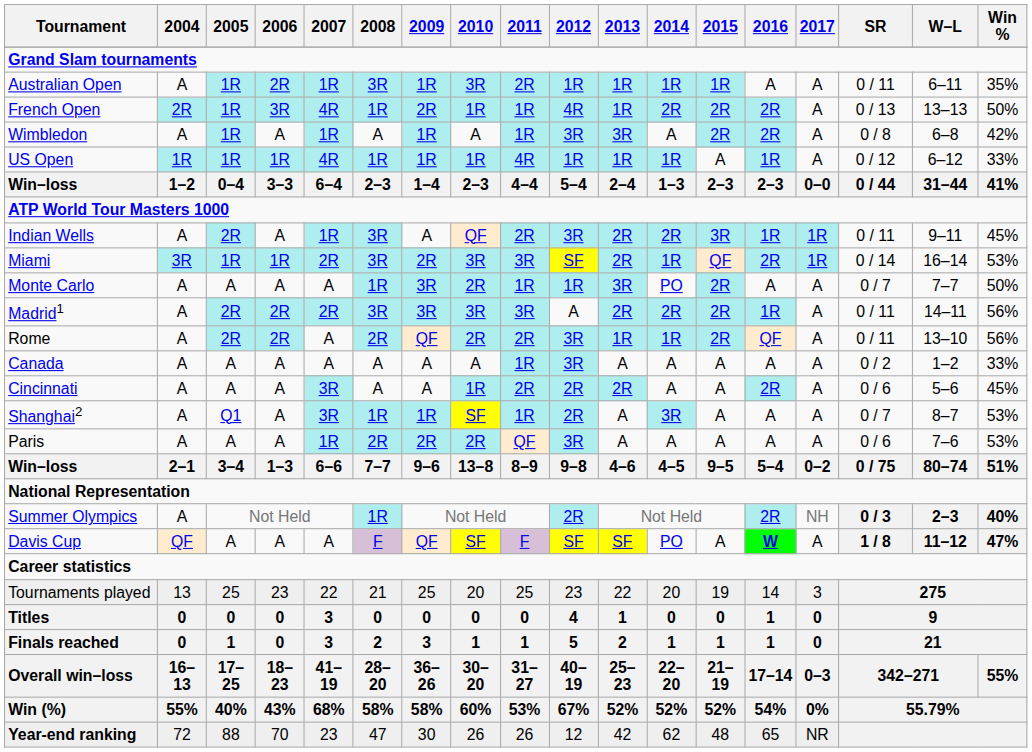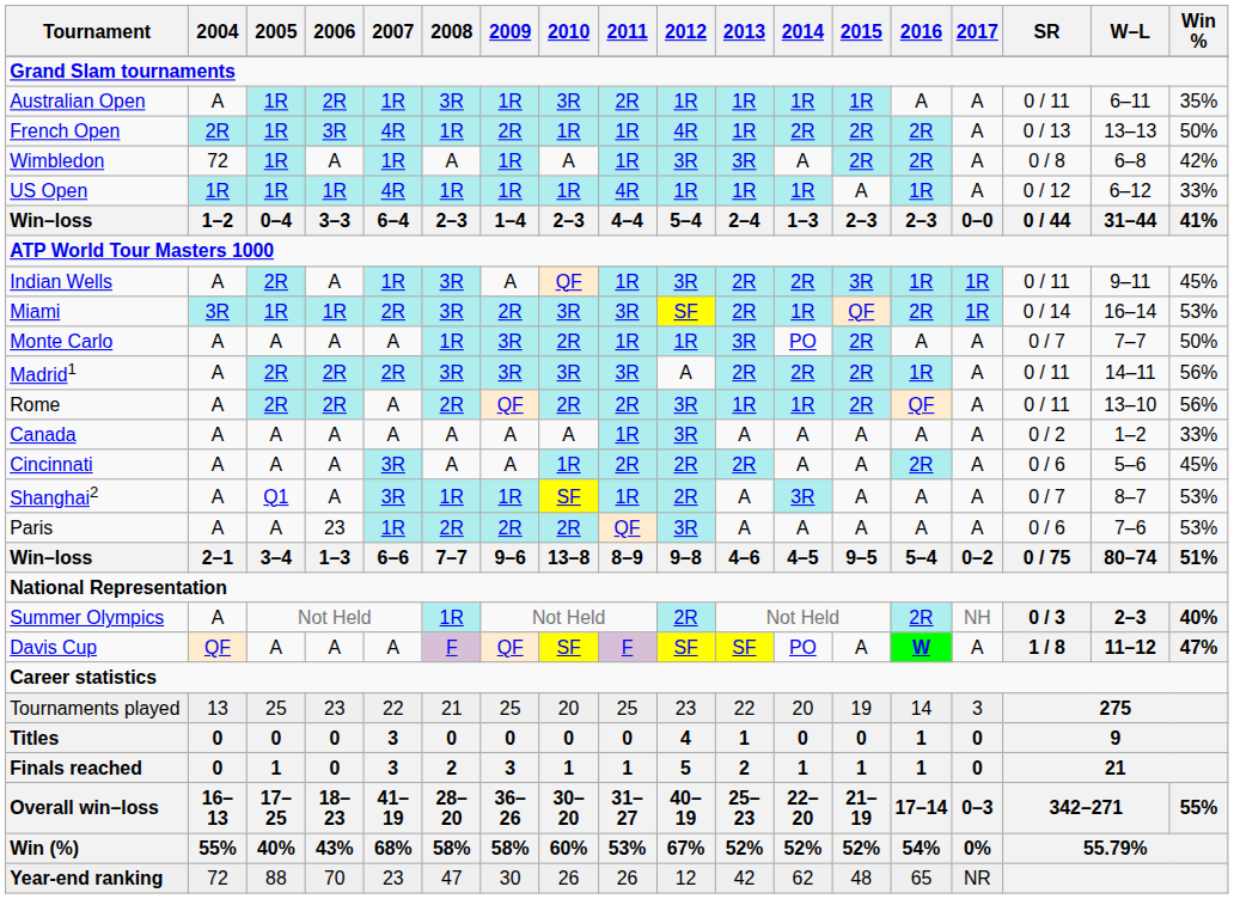 <table class=wikitable style=text-align:center;font-size:95%>
 <tr>
 <th width=140>Tournament</th>
 <th width=40>2004</th>
 <th width=40>2005</th>
 <th width=40>2006</th>
 <th width=40>2007</th>
 <th width=40>2008</th>
 <th width=40><a href='#'>2009</a></th>
 <th width=40><a href='#'>2010</a></th>
 <th width=40><a href='#'>2011</a></th>
 <th width=40><a href='#'>2012</a></th>
 <th width=40><a href='#'>2013</a></th>
 <th width=40><a href='#'>2014</a></th>
 <th width=40><a href='#'>2015</a></th>
 <th><a href='#'>2016</a></th>
 <th><a href='#'>2017</a></th>
 <th width=64>SR</th>
 <th width=56>W–L</th>
 <th width=40>Win %</th>
 </tr>
 <tr>
 </tr>
 <tr>
 <td colspan=22 align=left><strong><a href='#'>Grand Slam tournaments</a></strong></td>
 </tr>
 <tr>
 <td align=left><a href='#'>Australian Open</a></td>
 <td>A</td>
 <td bgcolor=afeeee><a href='#'>1R</a></td>
 <td bgcolor=afeeee><a href='#'>2R</a></td>
 <td bgcolor=afeeee><a href='#'>1R</a></td>
 <td bgcolor=afeeee><a href='#'>3R</a></td>
 <td bgcolor=afeeee><a href='#'>1R</a></td>
 <td bgcolor=afeeee><a href='#'>3R</a></td>
 <td bgcolor=afeeee><a href='#'>2R</a></td>
 <td bgcolor=afeeee><a href='#'>1R</a></td>
 <td bgcolor=afeeee><a href='#'>1R</a></td>
 <td bgcolor=afeeee><a href='#'>1R</a></td>
 <td bgcolor=afeeee><a href='#'>1R</a></td>
 <td>A</td>
 <td>A</td>
 <td>0 / 11</td>
 <td>6–11</td>
 <td>35%</td>
 </tr>
 <tr>
 <td align=left><a href='#'>French Open</a></td>
 <td bgcolor=afeeee><a href='#'>2R</a></td>
 <td bgcolor=afeeee><a href='#'>1R</a></td>
 <td bgcolor=afeeee><a href='#'>3R</a></td>
 <td bgcolor=afeeee><a href='#'>4R</a></td>
 <td bgcolor=afeeee><a href='#'>1R</a></td>
 <td bgcolor=afeeee><a href='#'>2R</a></td>
 <td bgcolor=afeeee><a href='#'>1R</a></td>
 <td bgcolor=afeeee><a href='#'>1R</a></td>
 <td bgcolor=afeeee><a href='#'>4R</a></td>
 <td bgcolor=afeeee><a href='#'>1R</a></td>
 <td bgcolor=afeeee><a href='#'>2R</a></td>
 <td bgcolor=afeeee><a href='#'>2R</a></td>
 <td bgcolor=afeeee><a href='#'>2R</a></td>
 <td>A</td>
 <td>0 / 13</td>
 <td>13–13</td>
 <td>50%</td>
 </tr>
 <tr>
 <td align=left><a href='#'>Wimbledon</a></td>
-<td>A</td>
+<td>72</td>
 <td bgcolor=afeeee><a href='#'>1R</a></td>
 <td>A</td>
 <td bgcolor=afeeee><a href='#'>1R</a></td>
 <td>A</td>
 <td bgcolor=afeeee><a href='#'>1R</a></td>
 <td>A</td>
 <td bgcolor=afeeee><a href='#'>1R</a></td>
 <td bgcolor=afeeee><a href='#'>3R</a></td>
 <td bgcolor=afeeee><a href='#'>3R</a></td>
 <td>A</td>
 <td bgcolor=afeeee><a href='#'>2R</a></td>
 <td bgcolor=afeeee><a href='#'>2R</a></td>
 <td>A</td>
 <td>0 / 8</td>
 <td>6–8</td>
 <td>42%</td>
 </tr>
 <tr>
 <td align=left><a href='#'>US Open</a></td>
 <td bgcolor=afeeee><a href='#'>1R</a></td>
 <td bgcolor=afeeee><a href='#'>1R</a></td>
 <td bgcolor=afeeee><a href='#'>1R</a></td>
 <td bgcolor=afeeee><a href='#'>4R</a></td>
 <td bgcolor=afeeee><a href='#'>1R</a></td>
 <td bgcolor=afeeee><a href='#'>1R</a></td>
 <td bgcolor=afeeee><a href='#'>1R</a></td>
 <td bgcolor=afeeee><a href='#'>4R</a></td>
 <td bgcolor=afeeee><a href='#'>1R</a></td>
 <td bgcolor=afeeee><a href='#'>1R</a></td>
 <td bgcolor=afeeee><a href='#'>1R</a></td>
 <td>A</td>
 <td bgcolor=afeeee><a href='#'>1R</a></td>
 <td>A</td>
 <td>0 / 12</td>
 <td>6–12</td>
 <td>33%</td>
 </tr>
 <tr>
 <th style=text-align:left>Win–loss</th>
 <th>1–2</th>
 <th>0–4</th>
 <th>3–3</th>
 <th>6–4</th>
 <th>2–3</th>
 <th>1–4</th>
 <th>2–3</th>
 <th>4–4</th>
 <th>5–4</th>
 <th>2–4</th>
 <th>1–3</th>
 <th>2–3</th>
 <th>2–3</th>
 <th>0–0</th>
 <th>0 / 44</th>
 <th>31–44</th>
 <th>41%</th>
 </tr>
 <tr>
 <td colspan=22 align=left><strong><a href='#'>ATP World Tour Masters 1000</a></strong></td>
 </tr>
 <tr>
 <td align=left><a href='#'>Indian Wells</a></td>
 <td>A</td>
 <td bgcolor=afeeee><a href='#'>2R</a></td>
 <td>A</td>
 <td bgcolor=afeeee><a href='#'>1R</a></td>
 <td bgcolor=afeeee><a href='#'>3R</a></td>
 <td>A</td>
 <td bgcolor=ffebcd><a href='#'>QF</a></td>
-<td bgcolor=afeeee><a href='#'>2R</a></td>
+<td bgcolor=afeeee><a href='#'>1R</a></td>
 <td bgcolor=afeeee><a href='#'>3R</a></td>
 <td bgcolor=afeeee><a href='#'>2R</a></td>
 <td bgcolor=afeeee><a href='#'>2R</a></td>
 <td bgcolor=afeeee><a href='#'>3R</a></td>
 <td bgcolor=afeeee><a href='#'>1R</a></td>
 <td bgcolor=afeeee><a href='#'>1R</a></td>
 <td>0 / 11</td>
 <td>9–11</td>
 <td>45%</td>
 </tr>
 <tr>
 <td align=left><a href='#'>Miami</a></td>
 <td bgcolor=afeeee><a href='#'>3R</a></td>
 <td bgcolor=afeeee><a href='#'>1R</a></td>
 <td bgcolor=afeeee><a href='#'>1R</a></td>
 <td bgcolor=afeeee><a href='#'>2R</a></td>
 <td bgcolor=afeeee><a href='#'>3R</a></td>
 <td bgcolor=afeeee><a href='#'>2R</a></td>
 <td bgcolor=afeeee><a href='#'>3R</a></td>
 <td bgcolor=afeeee><a href='#'>3R</a></td>
 <td bgcolor=yellow><a href='#'>SF</a></td>
 <td bgcolor=afeeee><a href='#'>2R</a></td>
 <td bgcolor=afeeee><a href='#'>1R</a></td>
 <td bgcolor=ffebcd><a href='#'>QF</a></td>
 <td bgcolor=afeeee><a href='#'>2R</a></td>
 <td bgcolor=afeeee><a href='#'>1R</a></td>
 <td>0 / 14</td>
 <td>16–14</td>
 <td>53%</td>
 </tr>
 <tr>
 <td align=left><a href='#'>Monte Carlo</a></td>
 <td>A</td>
 <td>A</td>
 <td>A</td>
 <td>A</td>
 <td bgcolor=afeeee><a href='#'>1R</a></td>
 <td bgcolor=afeeee><a href='#'>3R</a></td>
 <td bgcolor=afeeee><a href='#'>2R</a></td>
 <td bgcolor=afeeee><a href='#'>1R</a></td>
 <td bgcolor=afeeee><a href='#'>1R</a></td>
 <td bgcolor=afeeee><a href='#'>3R</a></td>
 <td><a href='#'>PO</a></td>
 <td bgcolor=afeeee><a href='#'>2R</a></td>
 <td>A</td>
 <td>A</td>
 <td>0 / 7</td>
 <td>7–7</td>
 <td>50%</td>
 </tr>
 <tr>
 <td align=left><a href='#'>Madrid</a><sup>1</sup></td>
 <td>A</td>
 <td bgcolor=afeeee><a href='#'>2R</a></td>
 <td bgcolor=afeeee><a href='#'>2R</a></td>
 <td bgcolor=afeeee><a href='#'>2R</a></td>
 <td bgcolor=afeeee><a href='#'>3R</a></td>
 <td bgcolor=afeeee><a href='#'>3R</a></td>
 <td bgcolor=afeeee><a href='#'>3R</a></td>
 <td bgcolor=afeeee><a href='#'>3R</a></td>
 <td>A</td>
 <td bgcolor=afeeee><a href='#'>2R</a></td>
 <td bgcolor=afeeee><a href='#'>2R</a></td>
 <td bgcolor=afeeee><a href='#'>2R</a></td>
 <td bgcolor=afeeee><a href='#'>1R</a></td>
 <td>A</td>
 <td>0 / 11</td>
 <td>14–11</td>
 <td>56%</td>
 </tr>
 <tr>
 <td align=left>Rome</td>
 <td>A</td>
 <td bgcolor=afeeee><a href='#'>2R</a></td>
 <td bgcolor=afeeee><a href='#'>2R</a></td>
 <td>A</td>
 <td bgcolor=afeeee><a href='#'>2R</a></td>
 <td bgcolor=ffebcd><a href='#'>QF</a></td>
 <td bgcolor=afeeee><a href='#'>2R</a></td>
 <td bgcolor=afeeee><a href='#'>2R</a></td>
 <td bgcolor=afeeee><a href='#'>3R</a></td>
 <td bgcolor=afeeee><a href='#'>1R</a></td>
 <td bgcolor=afeeee><a href='#'>1R</a></td>
 <td bgcolor=afeeee><a href='#'>2R</a></td>
 <td bgcolor=ffebcd><a href='#'>QF</a></td>
 <td>A</td>
 <td>0 / 11</td>
 <td>13–10</td>
 <td>56%</td>
 </tr>
 <tr>
 <td align=left><a href='#'>Canada</a></td>
 <td>A</td>
 <td>A</td>
 <td>A</td>
 <td>A</td>
 <td>A</td>
 <td>A</td>
 <td>A</td>
 <td bgcolor=afeeee><a href='#'>1R</a></td>
 <td bgcolor=afeeee><a href='#'>3R</a></td>
 <td>A</td>
 <td>A</td>
 <td>A</td>
 <td>A</td>
 <td>A</td>
 <td>0 / 2</td>
 <td>1–2</td>
 <td>33%</td>
 </tr>
 <tr>
 <td align=left><a href='#'>Cincinnati</a></td>
 <td>A</td>
 <td>A</td>
 <td>A</td>
 <td bgcolor=afeeee><a href='#'>3R</a></td>
 <td>A</td>
 <td>A</td>
 <td bgcolor=afeeee><a href='#'>1R</a></td>
 <td bgcolor=afeeee><a href='#'>2R</a></td>
 <td bgcolor=afeeee><a href='#'>2R</a></td>
 <td bgcolor=afeeee><a href='#'>2R</a></td>
 <td>A</td>
 <td>A</td>
 <td bgcolor=afeeee><a href='#'>2R</a></td>
 <td>A</td>
 <td>0 / 6</td>
 <td>5–6</td>
 <td>45%</td>
 </tr>
 <tr>
 <td align=left><a href='#'>Shanghai</a><sup>2</sup></td>
 <td>A</td>
 <td><a href='#'>Q1</a></td>
 <td>A</td>
 <td bgcolor=afeeee><a href='#'>3R</a></td>
 <td bgcolor=afeeee><a href='#'>1R</a></td>
 <td bgcolor=afeeee><a href='#'>1R</a></td>
 <td bgcolor=yellow><a href='#'>SF</a></td>
 <td bgcolor=afeeee><a href='#'>1R</a></td>
 <td bgcolor=afeeee><a href='#'>2R</a></td>
 <td>A</td>
 <td bgcolor=afeeee><a href='#'>3R</a></td>
 <td>A</td>
 <td>A</td>
 <td>A</td>
 <td>0 / 7</td>
 <td>8–7</td>
 <td>53%</td>
 </tr>
 <tr>
 <td align=left>Paris</td>
 <td>A</td>
 <td>A</td>
-<td>A</td>
+<td>23</td>
 <td bgcolor=afeeee><a href='#'>1R</a></td>
 <td bgcolor=afeeee><a href='#'>2R</a></td>
 <td bgcolor=afeeee><a href='#'>2R</a></td>
 <td bgcolor=afeeee><a href='#'>2R</a></td>
 <td bgcolor=ffebcd><a href='#'>QF</a></td>
 <td bgcolor=afeeee><a href='#'>3R</a></td>
 <td>A</td>
 <td>A</td>
 <td>A</td>
 <td>A</td>
 <td>A</td>
 <td>0 / 6</td>
 <td>7–6</td>
 <td>53%</td>
 </tr>
 <tr>
 <th style=text-align:left>Win–loss</th>
 <th>2–1</th>
 <th>3–4</th>
 <th>1–3</th>
 <th>6–6</th>
 <th>7–7</th>
 <th>9–6</th>
 <th>13–8</th>
 <th>8–9</th>
 <th>9–8</th>
 <th>4–6</th>
 <th>4–5</th>
 <th>9–5</th>
 <th>5–4</th>
 <th>0–2</th>
 <th>0 / 75</th>
 <th>80–74</th>
 <th>51%</th>
 </tr>
 <tr>
 <td colspan=21 align=left><strong>National Representation</strong></td>
 </tr>
 <tr>
 <td align=left><a href='#'>Summer Olympics</a></td>
 <td>A</td>
 <td colspan=3 style=color:#767676>Not Held</td>
 <td bgcolor=afeeee><a href='#'>1R</a></td>
 <td colspan=3 style=color:#767676>Not Held</td>
 <td bgcolor=afeeee><a href='#'>2R</a></td>
 <td colspan=3 style=color:#767676>Not Held</td>
 <td bgcolor=afeeee><a href='#'>2R</a></td>
 <td colspan=1 style=color:#767676>NH</td>
 <th>0 / 3</th>
 <th>2–3</th>
 <th>40%</th>
 </tr>
 <tr>
 <td align=left><a href='#'>Davis Cup</a></td>
 <td bgcolor=ffebcd><a href='#'>QF</a></td>
 <td>A</td>
 <td>A</td>
 <td>A</td>
 <td bgcolor=THISTLE><a href='#'>F</a></td>
 <td bgcolor=ffebcd><a href='#'>QF</a></td>
 <td bgcolor=yellow><a href='#'>SF</a></td>
 <td bgcolor=THISTLE><a href='#'>F</a></td>
 <td bgcolor=yellow><a href='#'>SF</a></td>
 <td bgcolor=yellow><a href='#'>SF</a></td>
 <td><a href='#'>PO</a></td>
 <td>A</td>
 <td bgcolor=lime><a href='#'><strong>W</strong></a></td>
 <td>A</td>
 <th>1 / 8</th>
 <th>11–12</th>
 <th>47%</th>
 </tr>
 <tr>
 <td colspan=21 align=left><strong>Career statistics</strong></td>
 </tr>
 <tr bgcolor=efefef>
 <td align=left>Tournaments played</td>
 <td>13</td>
 <td>25</td>
 <td>23</td>
 <td>22</td>
 <td>21</td>
 <td>25</td>
 <td>20</td>
 <td>25</td>
 <td>23</td>
 <td>22</td>
 <td>20</td>
 <td>19</td>
 <td>14</td>
 <td>3</td>
 <th colspan=3>275</th>
 </tr>
 <tr>
 <th style=text-align:left>Titles</th>
 <th>0</th>
 <th>0</th>
 <th>0</th>
 <th>3</th>
 <th>0</th>
 <th>0</th>
 <th>0</th>
 <th>0</th>
 <th>4</th>
 <th>1</th>
 <th>0</th>
 <th>0</th>
 <th>1</th>
 <th>0</th>
 <th colspan=3>9</th>
 </tr>
 <tr>
 <th style=text-align:left>Finals reached</th>
 <th>0</th>
 <th>1</th>
 <th>0</th>
 <th>3</th>
 <th>2</th>
 <th>3</th>
 <th>1</th>
 <th>1</th>
 <th>5</th>
 <th>2</th>
 <th>1</th>
 <th>1</th>
 <th>1</th>
 <th>0</th>
 <th colspan=3>21</th>
 </tr>
 <tr>
 <th style=text-align:left>Overall win–loss</th>
 <th>16–13</th>
 <th>17–25</th>
 <th>18–23</th>
 <th>41–19</th>
 <th>28–20</th>
 <th>36–26</th>
 <th>30–20</th>
 <th>31–27</th>
 <th>40–19</th>
 <th>25–23</th>
 <th>22–20</th>
 <th>21–19</th>
 <th>17–14</th>
 <th>0–3</th>
 <th colspan=2>342–271</th>
 <th>55%</th>
 </tr>
 <tr>
 <th style=text-align:left>Win (%)</th>
 <th>55%</th>
 <th>40%</th>
 <th>43%</th>
 <th>68%</th>
 <th>58%</th>
 <th>58%</th>
 <th>60%</th>
 <th>53%</th>
 <th>67%</th>
 <th>52%</th>
 <th>52%</th>
 <th>52%</th>
 <th>54%</th>
 <th>0%</th>
 <th colspan=3>55.79%</th>
 </tr>
 <tr bgcolor=efefef>
 <td align=left><strong>Year-end ranking</strong></td>
 <td>72</td>
 <td>88</td>
 <td>70</td>
 <td>23</td>
 <td>47</td>
 <td>30</td>
 <td>26</td>
 <td>26</td>
 <td>12</td>
 <td>42</td>
 <td>62</td>
 <td>48</td>
 <td>65</td>
 <td>NR</td>
 <th colspan=3></th>
 </tr>
 </table>
